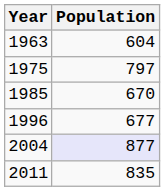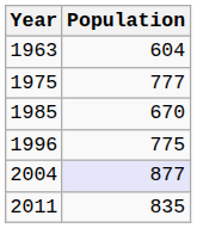 <table class="wikitable" style="line-height:1.1em;">
 <tr>
 <th>Year</th>
 <th>Population</th>
 </tr>
 <tr align="right">
 <td>1963</td>
 <td>604</td>
 </tr>
 <tr align="right">
 <td>1975</td>
-<td>797</td>
+<td>777</td>
 </tr>
 <tr align="right">
 <td>1985</td>
 <td>670</td>
 </tr>
 <tr align="right">
 <td>1996</td>
-<td>677</td>
+<td>775</td>
 </tr>
 <tr align="right">
 <td>2004</td>
 <td style="background: lavender;">877</td>
 </tr>
 <tr align="right">
 <td>2011</td>
 <td>835</td>
 </tr>
 </table>
